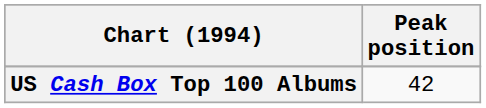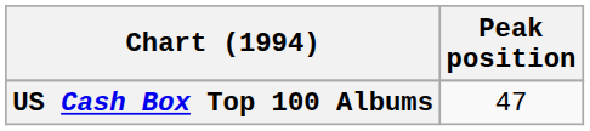 <table class="wikitable sortable plainrowheaders" style="text-align:center;">
 <tr>
 <th scope="col">Chart (1994)</th>
 <th scope="col">Peak<br>position</th>
 </tr>
 <tr>
 </tr>
 <tr>
 </tr>
 <tr>
 </tr>
 <tr>
 </tr>
 <tr>
 <th scope="row">US <em><a href='#'>Cash Box</a></em> Top 100 Albums</th>
-<td align="center">42</td>
+<td align="center">47</td>
 </tr>
 </table>
